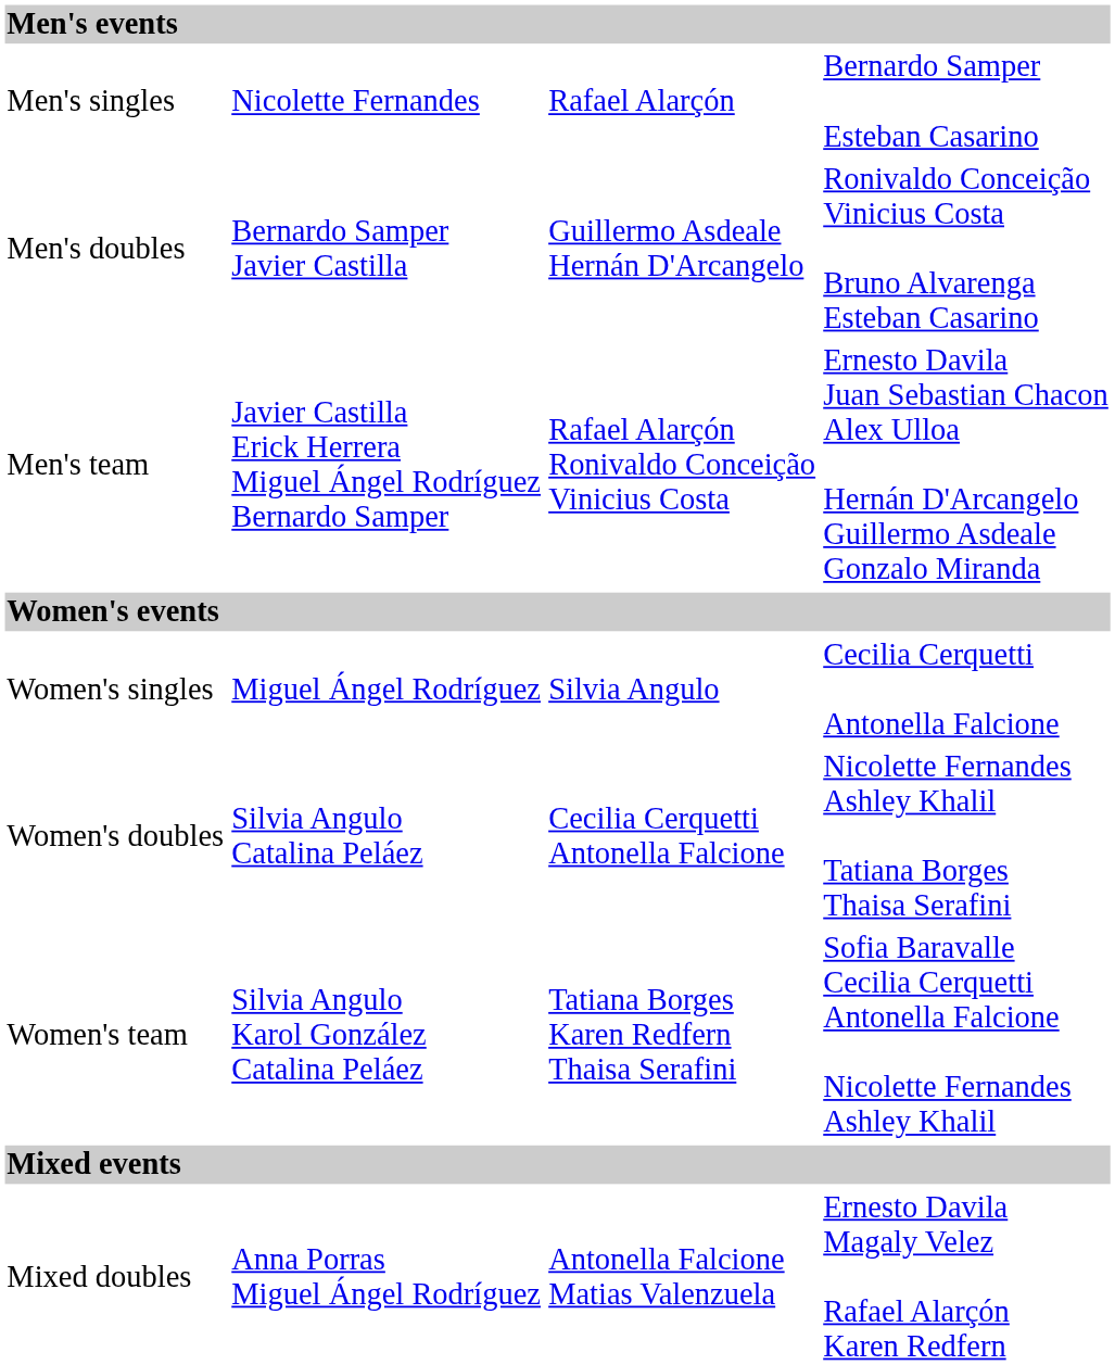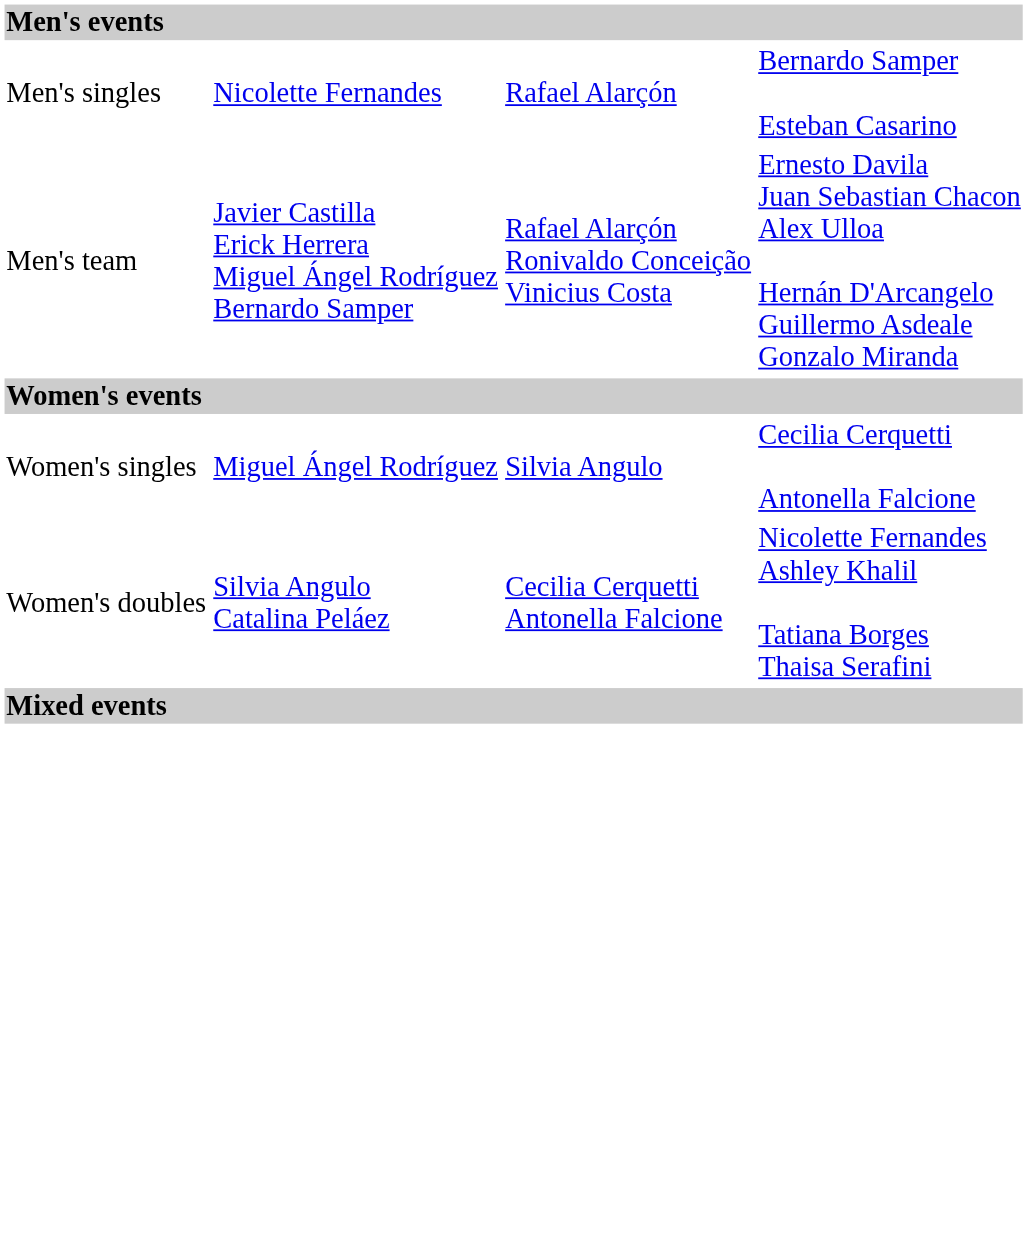 <table>
 <tr bgcolor="#cccccc">
 <td colspan=4><strong>Men's events</strong></td>
 </tr>
 <tr>
 <td>Men's singles<br></td>
 <td><a href='#'>Nicolette Fernandes</a><br><em></em></td>
 <td><a href='#'>Rafael Alarçón</a><br><em></em></td>
 <td><a href='#'>Bernardo Samper</a><br><em></em><br><a href='#'>Esteban Casarino</a><br><em></em></td>
-</tr>
-<tr>
-<td>Men's doubles<br></td>
-<td><a href='#'>Bernardo Samper</a><br><a href='#'>Javier Castilla</a><br><em></em></td>
-<td><a href='#'>Guillermo Asdeale</a><br><a href='#'>Hernán D'Arcangelo</a><br><em></em></td>
-<td><a href='#'>Ronivaldo Conceição</a><br><a href='#'>Vinicius Costa</a><br><em></em><br><a href='#'>Bruno Alvarenga</a><br><a href='#'>Esteban Casarino</a><br><em></em></td>
 </tr>
 <tr>
 <td>Men's team<br></td>
 <td><a href='#'>Javier Castilla</a><br><a href='#'>Erick Herrera</a><br><a href='#'>Miguel Ángel Rodríguez</a><br><a href='#'>Bernardo Samper</a><br><em></em></td>
 <td><a href='#'>Rafael Alarçón</a><br><a href='#'>Ronivaldo Conceição</a><br><a href='#'>Vinicius Costa</a><br><em></em></td>
 <td><a href='#'>Ernesto Davila</a><br><a href='#'>Juan Sebastian Chacon</a><br><a href='#'>Alex Ulloa</a><br><em></em><br><a href='#'>Hernán D'Arcangelo</a><br><a href='#'>Guillermo Asdeale</a><br><a href='#'>Gonzalo Miranda</a><br><em></em></td>
 </tr>
 <tr bgcolor="#cccccc">
 <td colspan=4><strong>Women's events</strong></td>
 </tr>
 <tr>
 <td>Women's singles<br></td>
 <td><a href='#'>Miguel Ángel Rodríguez</a><br><em></em></td>
 <td><a href='#'>Silvia Angulo</a><br><em></em></td>
 <td><a href='#'>Cecilia Cerquetti</a><br><em></em><br><a href='#'>Antonella Falcione</a><br><em></em></td>
 </tr>
 <tr>
 <td>Women's doubles<br></td>
 <td><a href='#'>Silvia Angulo</a><br><a href='#'>Catalina Peláez</a><br><em></em></td>
 <td><a href='#'>Cecilia Cerquetti</a><br><a href='#'>Antonella Falcione</a><br><em></em></td>
 <td><a href='#'>Nicolette Fernandes</a><br><a href='#'>Ashley Khalil</a><br><em></em><br><a href='#'>Tatiana Borges</a><br><a href='#'>Thaisa Serafini</a><br><em></em></td>
 </tr>
-<tr>
-<td>Women's team<br></td>
-<td><a href='#'>Silvia Angulo</a><br><a href='#'>Karol González</a><br><a href='#'>Catalina Peláez</a><br><em></em></td>
-<td><a href='#'>Tatiana Borges</a><br><a href='#'>Karen Redfern</a><br><a href='#'>Thaisa Serafini</a><br><em></em></td>
-<td><a href='#'>Sofia Baravalle</a><br><a href='#'>Cecilia Cerquetti</a><br><a href='#'>Antonella Falcione</a><br><em></em><br><a href='#'>Nicolette Fernandes</a><br><a href='#'>Ashley Khalil</a><br><em></em></td>
-</tr>
 <tr bgcolor="#cccccc">
 <td colspan=4><strong>Mixed events</strong></td>
 </tr>
 <tr>
-<td>Mixed doubles<br></td>
-<td><a href='#'>Anna Porras</a><br><a href='#'>Miguel Ángel Rodríguez</a><br><em></em></td>
-<td><a href='#'>Antonella Falcione</a><br><a href='#'>Matias Valenzuela</a><br><em></em></td>
-<td><a href='#'>Ernesto Davila</a><br><a href='#'>Magaly Velez</a><br><em></em><br><a href='#'>Rafael Alarçón</a><br><a href='#'>Karen Redfern</a><br><em></em></td>
-</tr>
-<tr>
 </tr>
 </table>
